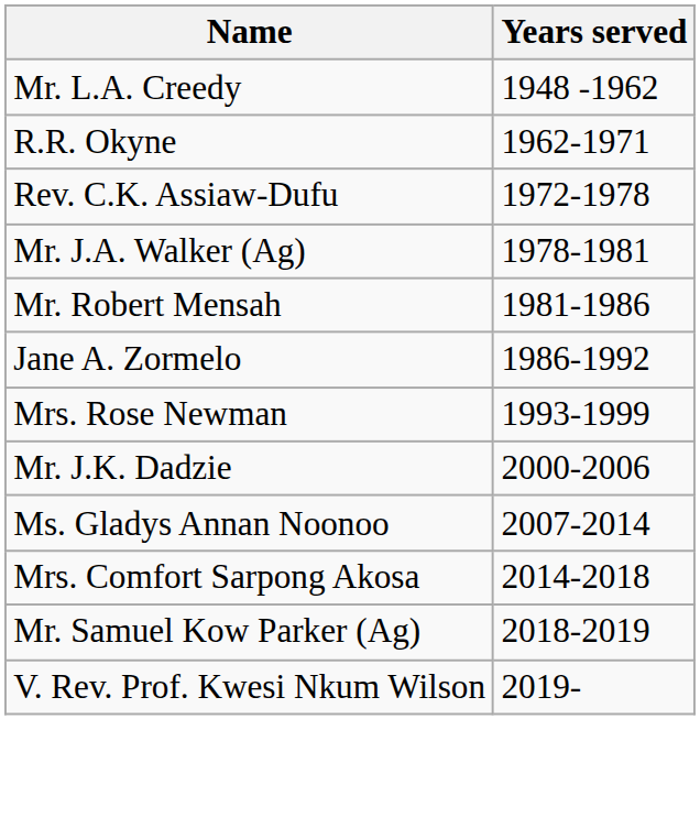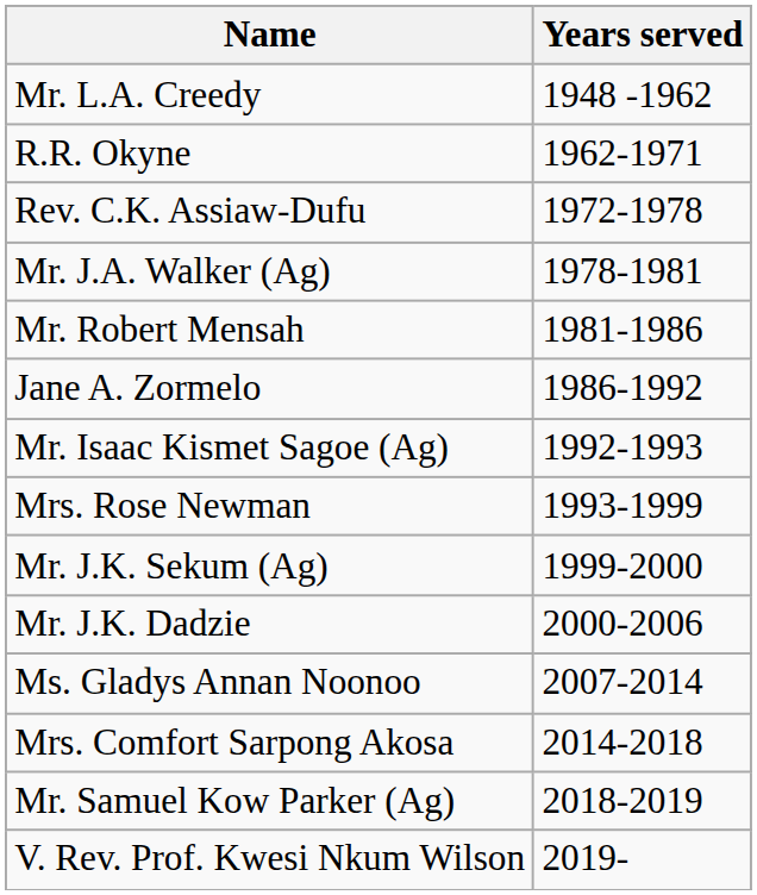 <table class="wikitable">
 <tr>
 <th>Name</th>
 <th>Years served</th>
 </tr>
 <tr>
 <td>Mr. L.A. Creedy</td>
 <td>1948 -1962</td>
 </tr>
 <tr>
 <td>R.R. Okyne</td>
 <td>1962-1971</td>
 </tr>
 <tr>
 <td>Rev. C.K. Assiaw-Dufu</td>
 <td>1972-1978</td>
 </tr>
 <tr>
 <td>Mr. J.A. Walker (Ag)</td>
 <td>1978-1981</td>
 </tr>
 <tr>
 <td>Mr. Robert Mensah</td>
 <td>1981-1986</td>
 </tr>
 <tr>
 <td>Jane A. Zormelo</td>
 <td>1986-1992</td>
 </tr>
 <tr>
+<td>Mr. Isaac Kismet Sagoe (Ag)</td>
+<td>1992-1993</td>
+</tr>
+<tr>
 <td>Mrs. Rose Newman</td>
 <td>1993-1999</td>
+</tr>
+<tr>
+<td>Mr. J.K. Sekum (Ag)</td>
+<td>1999-2000</td>
 </tr>
 <tr>
 <td>Mr. J.K. Dadzie</td>
 <td>2000-2006</td>
 </tr>
 <tr>
 <td>Ms. Gladys Annan Noonoo</td>
 <td>2007-2014</td>
 </tr>
 <tr>
 <td>Mrs. Comfort Sarpong Akosa</td>
 <td>2014-2018</td>
 </tr>
 <tr>
 <td>Mr. Samuel Kow Parker (Ag)</td>
 <td>2018-2019</td>
 </tr>
 <tr>
 <td>V. Rev. Prof. Kwesi Nkum Wilson</td>
 <td>2019-</td>
 </tr>
 </table>
